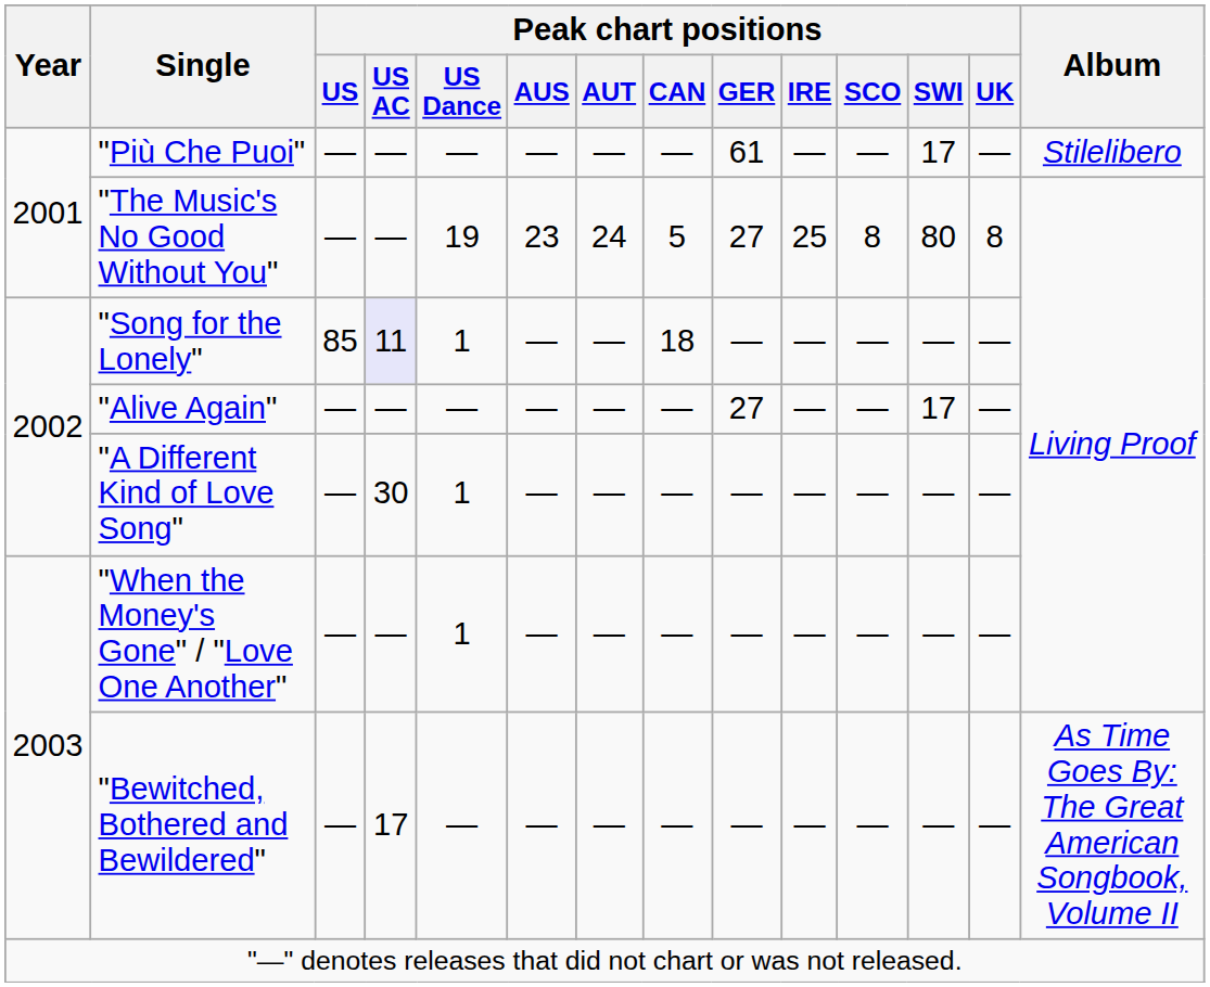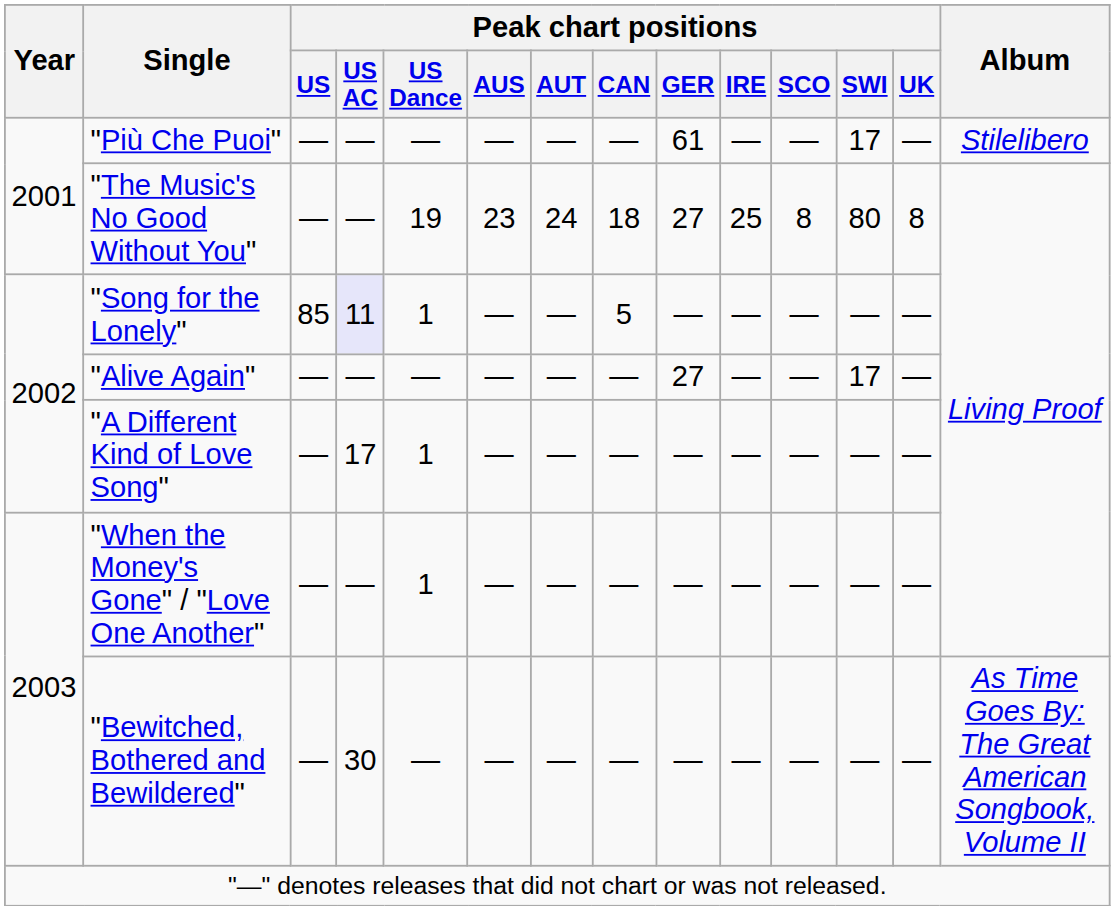 <table class="wikitable" >
 <tr>
 <th width=40 rowspan=2>Year</th>
 <th width=320 rowspan="2">Single</th>
 <th colspan=11>Peak chart positions</th>
 <th rowspan=2 width=180>Album</th>
 </tr>
 <tr style="font-size:smaller;">
 <th width="25"><a href='#'>US</a><br></th>
 <th width="20"><a href='#'>US AC</a><br></th>
 <th width="20"><a href='#'>US Dance</a><br></th>
 <th width="20"><a href='#'>AUS</a><br></th>
 <th width="20"><a href='#'>AUT</a><br></th>
 <th width="20"><a href='#'>CAN</a><br></th>
 <th width="20"><a href='#'>GER</a><br></th>
 <th width="20"><a href='#'>IRE</a><br></th>
 <th width="25"><a href='#'>SCO</a><br></th>
 <th width="20"><a href='#'>SWI</a><br></th>
 <th width="20"><a href='#'>UK</a><br></th>
 </tr>
 <tr align="center">
 <td align="left" rowspan=2>2001</td>
 <td align="left">"<a href='#'>Più Che Puoi</a>" </td>
 <td>—</td>
 <td>—</td>
 <td>—</td>
 <td>—</td>
 <td>—</td>
 <td>—</td>
 <td>61</td>
 <td>—</td>
 <td>—</td>
 <td>17</td>
 <td>—</td>
 <td><em><a href='#'>Stilelibero</a></em></td>
 </tr>
 <tr align="center">
 <td align="left">"<a href='#'>The Music's No Good Without You</a>"</td>
 <td>—</td>
 <td>—</td>
 <td>19</td>
 <td>23</td>
 <td>24</td>
-<td>5</td>
+<td>18</td>
 <td>27</td>
 <td>25</td>
 <td>8</td>
 <td>80</td>
 <td>8</td>
 <td rowspan=5><em><a href='#'>Living Proof</a></em></td>
 </tr>
 <tr align="center">
 <td align="left" rowspan=3>2002</td>
 <td align="left">"<a href='#'>Song for the Lonely</a>"</td>
 <td>85</td>
 <td style="background: lavender;">11</td>
 <td>1</td>
 <td>—</td>
 <td>—</td>
-<td>18</td>
+<td>5</td>
 <td>—</td>
 <td>—</td>
 <td>—</td>
 <td>—</td>
 <td>—<br></td>
 </tr>
 <tr align="center">
 <td align="left">"<a href='#'>Alive Again</a>"</td>
 <td>—</td>
 <td>—</td>
 <td>—</td>
 <td>—</td>
 <td>—</td>
 <td>—</td>
 <td>27</td>
 <td>—</td>
 <td>—</td>
 <td>17</td>
 <td>—</td>
 </tr>
 <tr align="center">
 <td align="left">"<a href='#'>A Different Kind of Love Song</a>"</td>
 <td>—</td>
-<td>30</td>
+<td>17</td>
 <td>1</td>
 <td>—</td>
 <td>—</td>
 <td>—</td>
 <td>—</td>
 <td>—</td>
 <td>—</td>
 <td>—</td>
 <td>—</td>
 </tr>
 <tr align="center">
 <td align="left" rowspan=2>2003</td>
 <td align="left">"<a href='#'>When the Money's Gone</a>" / "<a href='#'>Love One Another</a>"</td>
 <td>—</td>
 <td>—</td>
 <td>1</td>
 <td>—</td>
 <td>—</td>
 <td>—</td>
 <td>—</td>
 <td>—</td>
 <td>—</td>
 <td>—</td>
 <td>—</td>
 </tr>
 <tr align="center">
 <td align="left">"<a href='#'>Bewitched, Bothered and Bewildered</a>"<br></td>
 <td>—</td>
-<td>17</td>
+<td>30</td>
 <td>—</td>
 <td>—</td>
 <td>—</td>
 <td>—</td>
 <td>—</td>
 <td>—</td>
 <td>—</td>
 <td>—</td>
 <td>—</td>
 <td><em><a href='#'>As Time Goes By:<br>The Great American Songbook, Volume II</a></em></td>
 </tr>
 <tr>
 <td colspan="21" align="center" style="font-size:85%">"—" denotes releases that did not chart or was not released.</td>
 </tr>
 </table>
